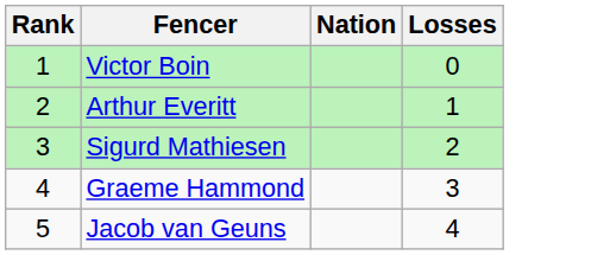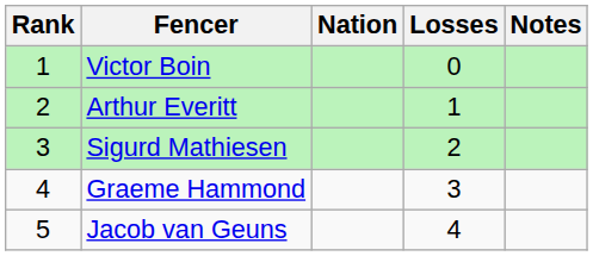 <table class="wikitable sortable" style="text-align:center">
 <tr>
 <th>Rank</th>
 <th>Fencer</th>
 <th>Nation</th>
 <th>Losses</th>
+<th>Notes</th>
 </tr>
 <tr bgcolor=bbf3bb>
 <td>1</td>
 <td align=left><a href='#'>Victor Boin</a></td>
 <td align=left></td>
 <td>0</td>
+<td></td>
 </tr>
 <tr bgcolor=bbf3bb>
 <td>2</td>
 <td align=left><a href='#'>Arthur Everitt</a></td>
 <td align=left></td>
 <td>1</td>
+<td></td>
 </tr>
 <tr bgcolor=bbf3bb>
 <td>3</td>
 <td align=left><a href='#'>Sigurd Mathiesen</a></td>
 <td align=left></td>
 <td>2</td>
+<td></td>
 </tr>
 <tr>
 <td>4</td>
 <td align=left><a href='#'>Graeme Hammond</a></td>
 <td align=left></td>
 <td>3</td>
+<td></td>
 </tr>
 <tr>
 <td>5</td>
 <td align=left><a href='#'>Jacob van Geuns</a></td>
 <td align=left></td>
 <td>4</td>
+<td></td>
 </tr>
 </table>
